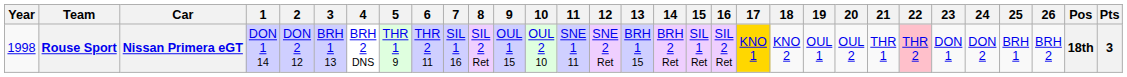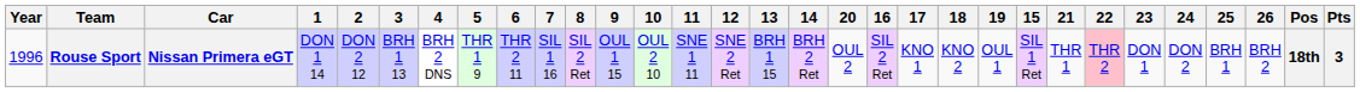 <table class="wikitable" style="text-align:center; font-size:85%">
 <tr>
 <th>Year</th>
 <th>Team</th>
 <th>Car</th>
 <th>1</th>
 <th>2</th>
 <th>3</th>
 <th>4</th>
 <th>5</th>
 <th>6</th>
 <th>7</th>
 <th>8</th>
 <th>9</th>
 <th>10</th>
 <th>11</th>
 <th>12</th>
 <th>13</th>
 <th>14</th>
-<th>15</th>
+<th>20</th>
 <th>16</th>
 <th>17</th>
 <th>18</th>
 <th>19</th>
-<th>20</th>
+<th>15</th>
 <th>21</th>
 <th>22</th>
 <th>23</th>
 <th>24</th>
 <th>25</th>
 <th>26</th>
 <th>Pos</th>
 <th>Pts</th>
 </tr>
 <tr>
-<td><a href='#'>1998</a></td>
+<td><a href='#'>1996</a></td>
 <th nowrap><a href='#'>Rouse Sport</a></th>
 <th nowrap><a href='#'>Nissan Primera eGT</a></th>
 <td style="background:#CFCFFF;"><a href='#'>DON<br>1</a><br><small>14</small></td>
 <td style="background:#CFCFFF;"><a href='#'>DON<br>2</a><br><small>12</small></td>
 <td style="background:#CFCFFF;"><a href='#'>BRH<br>1</a><br><small>13</small></td>
 <td style="background:#FFFFFF;"><a href='#'>BRH<br>2</a><br><small>DNS</small></td>
 <td style="background:#DFFFDF;"><a href='#'>THR<br>1</a><br><small>9</small></td>
 <td style="background:#CFCFFF;"><a href='#'>THR<br>2</a><br><small>11</small></td>
 <td style="background:#CFCFFF;"><a href='#'>SIL<br>1</a><br><small>16</small></td>
 <td style="background:#EFCFFF;"><a href='#'>SIL<br>2</a><br><small>Ret</small></td>
 <td style="background:#CFCFFF;"><a href='#'>OUL<br>1</a><br><small>15</small></td>
 <td style="background:#DFFFDF;"><a href='#'>OUL<br>2</a><br><small>10</small></td>
 <td style="background:#CFCFFF;"><a href='#'>SNE<br>1</a><br><small>11</small></td>
 <td style="background:#EFCFFF;"><a href='#'>SNE<br>2</a><br><small>Ret</small></td>
 <td style="background:#CFCFFF;"><a href='#'>BRH<br>1</a><br><small>15</small></td>
 <td style="background:#EFCFFF;"><a href='#'>BRH<br>2</a><br><small>Ret</small></td>
-<td style="background:#EFCFFF;"><a href='#'>SIL<br>1</a><br><small>Ret</small></td>
+<td><a href='#'>OUL<br>2</a></td>
 <td style="background:#EFCFFF;"><a href='#'>SIL<br>2</a><br><small>Ret</small></td>
-<td style="background: gold;"><a href='#'>KNO<br>1</a></td>
+<td><a href='#'>KNO<br>1</a></td>
 <td><a href='#'>KNO<br>2</a></td>
 <td><a href='#'>OUL<br>1</a></td>
-<td><a href='#'>OUL<br>2</a></td>
+<td style="background:#EFCFFF;"><a href='#'>SIL<br>1</a><br><small>Ret</small></td>
 <td><a href='#'>THR<br>1</a></td>
 <td style="background: pink;"><a href='#'>THR<br>2</a></td>
 <td><a href='#'>DON<br>1</a></td>
 <td><a href='#'>DON<br>2</a></td>
 <td><a href='#'>BRH<br>1</a></td>
 <td><a href='#'>BRH<br>2</a></td>
 <th>18th</th>
 <th>3</th>
 </tr>
 </table>
